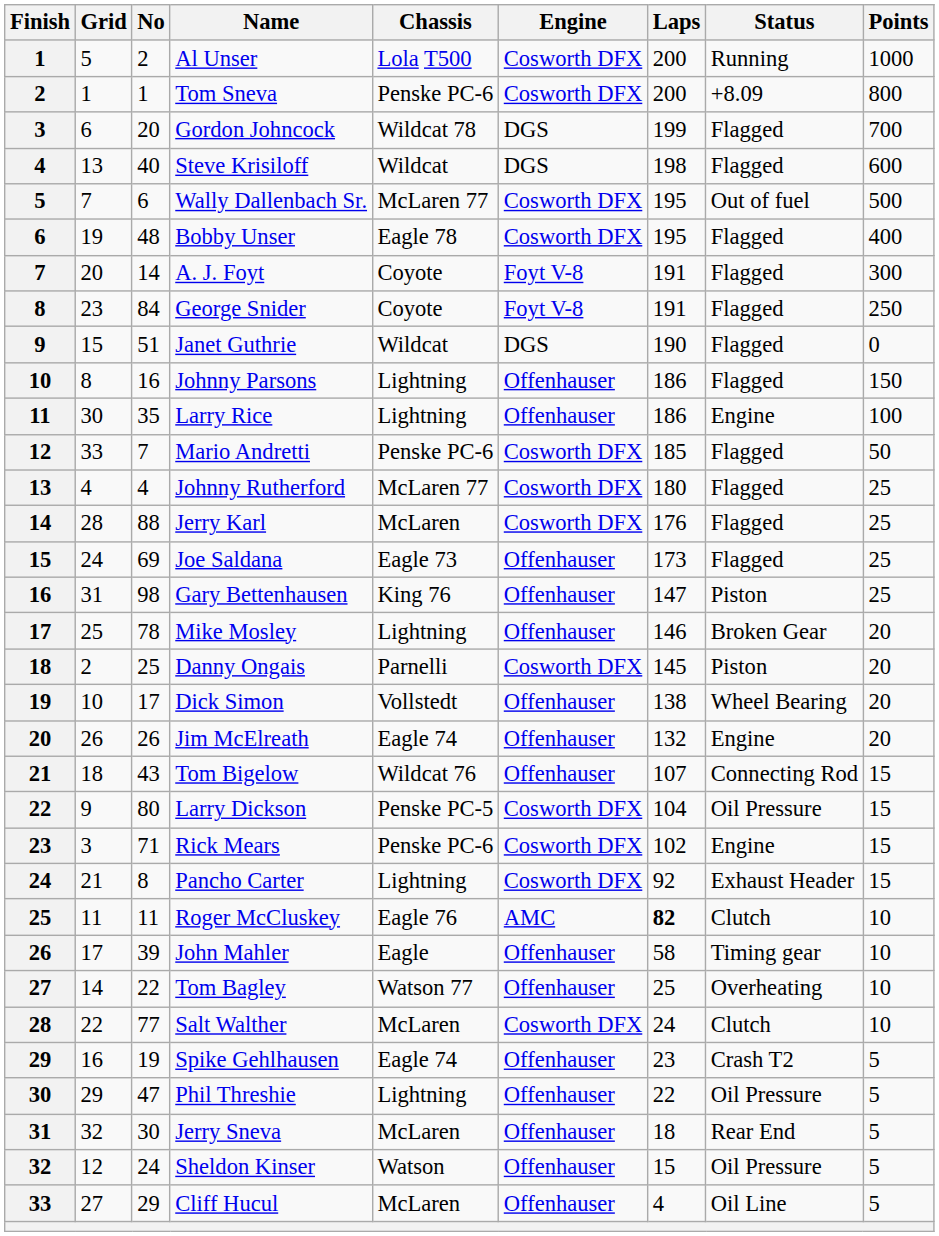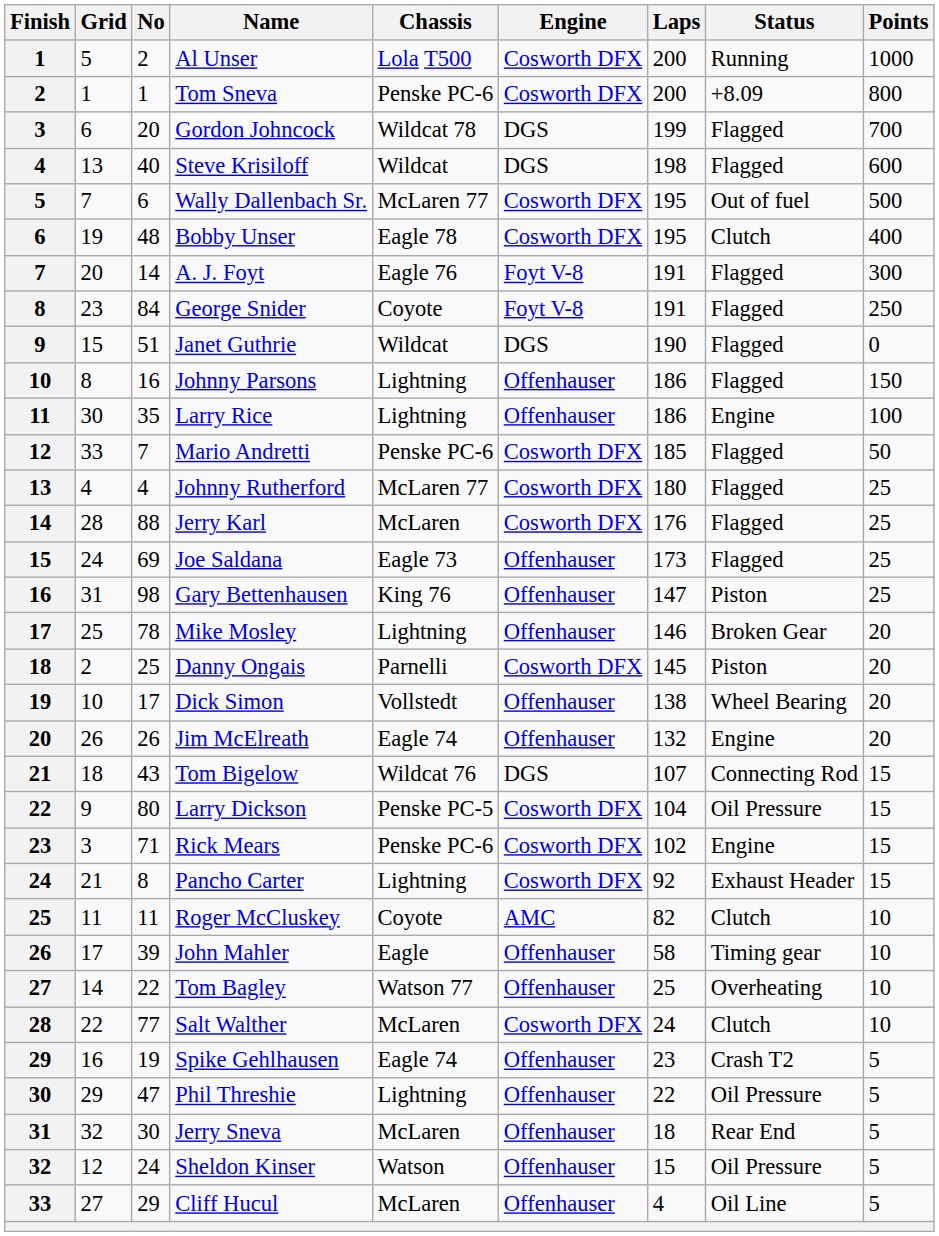 <table class="wikitable">
 <tr>
 <th>Finish</th>
 <th>Grid</th>
 <th>No</th>
 <th>Name</th>
 <th>Chassis</th>
 <th>Engine</th>
 <th>Laps</th>
 <th>Status</th>
 <th>Points</th>
 </tr>
 <tr>
 <th>1</th>
 <td>5</td>
 <td>2</td>
 <td> <a href='#'>Al Unser</a> <strong></strong></td>
 <td><a href='#'>Lola</a> <a href='#'>T500</a></td>
 <td><a href='#'>Cosworth DFX</a></td>
 <td>200</td>
 <td>Running</td>
 <td>1000</td>
 </tr>
 <tr>
 <th>2</th>
 <td>1</td>
 <td>1</td>
 <td> <a href='#'>Tom Sneva</a></td>
 <td>Penske PC-6</td>
 <td><a href='#'>Cosworth DFX</a></td>
 <td>200</td>
 <td>+8.09</td>
 <td>800</td>
 </tr>
 <tr>
 <th>3</th>
 <td>6</td>
 <td>20</td>
 <td> <a href='#'>Gordon Johncock</a> <strong></strong></td>
 <td>Wildcat 78</td>
 <td>DGS</td>
 <td>199</td>
 <td>Flagged</td>
 <td>700</td>
 </tr>
 <tr>
 <th>4</th>
 <td>13</td>
 <td>40</td>
 <td> <a href='#'>Steve Krisiloff</a></td>
 <td>Wildcat</td>
 <td>DGS</td>
 <td>198</td>
 <td>Flagged</td>
 <td>600</td>
 </tr>
 <tr>
 <th>5</th>
 <td>7</td>
 <td>6</td>
 <td> <a href='#'>Wally Dallenbach Sr.</a></td>
 <td>McLaren 77</td>
 <td><a href='#'>Cosworth DFX</a></td>
 <td>195</td>
 <td>Out of fuel</td>
 <td>500</td>
 </tr>
 <tr>
 <th>6</th>
 <td>19</td>
 <td>48</td>
 <td> <a href='#'>Bobby Unser</a> <strong></strong></td>
 <td>Eagle 78</td>
 <td><a href='#'>Cosworth DFX</a></td>
 <td>195</td>
-<td>Flagged</td>
+<td>Clutch</td>
 <td>400</td>
 </tr>
 <tr>
 <th>7</th>
 <td>20</td>
 <td>14</td>
 <td>  <a href='#'>A. J. Foyt</a> <strong></strong></td>
-<td>Coyote</td>
+<td>Eagle 76</td>
 <td><a href='#'>Foyt V-8</a></td>
 <td>191</td>
 <td>Flagged</td>
 <td>300</td>
 </tr>
 <tr>
 <th>8</th>
 <td>23</td>
 <td>84</td>
 <td> <a href='#'>George Snider</a></td>
 <td>Coyote</td>
 <td><a href='#'>Foyt V-8</a></td>
 <td>191</td>
 <td>Flagged</td>
 <td>250</td>
 </tr>
 <tr>
 <th>9</th>
 <td>15</td>
 <td>51</td>
 <td> <a href='#'>Janet Guthrie</a></td>
 <td>Wildcat</td>
 <td>DGS</td>
 <td>190</td>
 <td>Flagged</td>
 <td>0</td>
 </tr>
 <tr>
 <th>10</th>
 <td>8</td>
 <td>16</td>
 <td> <a href='#'>Johnny Parsons</a></td>
 <td>Lightning</td>
 <td><a href='#'>Offenhauser</a></td>
 <td>186</td>
 <td>Flagged</td>
 <td>150</td>
 </tr>
 <tr>
 <th>11</th>
 <td>30</td>
 <td>35</td>
 <td> <a href='#'>Larry Rice</a> <strong></strong></td>
 <td>Lightning</td>
 <td><a href='#'>Offenhauser</a></td>
 <td>186</td>
 <td>Engine</td>
 <td>100</td>
 </tr>
 <tr>
 <th>12</th>
 <td>33</td>
 <td>7</td>
 <td> <a href='#'>Mario Andretti</a> <strong></strong></td>
 <td>Penske PC-6</td>
 <td><a href='#'>Cosworth DFX</a></td>
 <td>185</td>
 <td>Flagged</td>
 <td>50</td>
 </tr>
 <tr>
 <th>13</th>
 <td>4</td>
 <td>4</td>
 <td> <a href='#'>Johnny Rutherford</a> <strong></strong></td>
 <td>McLaren 77</td>
 <td><a href='#'>Cosworth DFX</a></td>
 <td>180</td>
 <td>Flagged</td>
 <td>25</td>
 </tr>
 <tr>
 <th>14</th>
 <td>28</td>
 <td>88</td>
 <td> <a href='#'>Jerry Karl</a></td>
 <td>McLaren</td>
 <td><a href='#'>Cosworth DFX</a></td>
 <td>176</td>
 <td>Flagged</td>
 <td>25</td>
 </tr>
 <tr>
 <th>15</th>
 <td>24</td>
 <td>69</td>
 <td> <a href='#'>Joe Saldana</a> <strong></strong></td>
 <td>Eagle 73</td>
 <td><a href='#'>Offenhauser</a></td>
 <td>173</td>
 <td>Flagged</td>
 <td>25</td>
 </tr>
 <tr>
 <th>16</th>
 <td>31</td>
 <td>98</td>
 <td> <a href='#'>Gary Bettenhausen</a></td>
 <td>King 76</td>
 <td><a href='#'>Offenhauser</a></td>
 <td>147</td>
 <td>Piston</td>
 <td>25</td>
 </tr>
 <tr>
 <th>17</th>
 <td>25</td>
 <td>78</td>
 <td> <a href='#'>Mike Mosley</a></td>
 <td>Lightning</td>
 <td><a href='#'>Offenhauser</a></td>
 <td>146</td>
 <td>Broken Gear</td>
 <td>20</td>
 </tr>
 <tr>
 <th>18</th>
 <td>2</td>
 <td>25</td>
 <td> <a href='#'>Danny Ongais</a></td>
 <td>Parnelli</td>
 <td><a href='#'>Cosworth DFX</a></td>
 <td>145</td>
 <td>Piston</td>
 <td>20</td>
 </tr>
 <tr>
 <th>19</th>
 <td>10</td>
 <td>17</td>
 <td> <a href='#'>Dick Simon</a></td>
 <td>Vollstedt</td>
 <td><a href='#'>Offenhauser</a></td>
 <td>138</td>
 <td>Wheel Bearing</td>
 <td>20</td>
 </tr>
 <tr>
 <th>20</th>
 <td>26</td>
 <td>26</td>
 <td> <a href='#'>Jim McElreath</a></td>
 <td>Eagle 74</td>
 <td><a href='#'>Offenhauser</a></td>
 <td>132</td>
 <td>Engine</td>
 <td>20</td>
 </tr>
 <tr>
 <th>21</th>
 <td>18</td>
 <td>43</td>
 <td> <a href='#'>Tom Bigelow</a></td>
 <td>Wildcat 76</td>
-<td><a href='#'>Offenhauser</a></td>
+<td>DGS</td>
 <td>107</td>
 <td>Connecting Rod</td>
 <td>15</td>
 </tr>
 <tr>
 <th>22</th>
 <td>9</td>
 <td>80</td>
 <td> <a href='#'>Larry Dickson</a></td>
 <td>Penske PC-5</td>
 <td><a href='#'>Cosworth DFX</a></td>
 <td>104</td>
 <td>Oil Pressure</td>
 <td>15</td>
 </tr>
 <tr>
 <th>23</th>
 <td>3</td>
 <td>71</td>
 <td> <a href='#'>Rick Mears</a> <strong></strong></td>
 <td>Penske PC-6</td>
 <td><a href='#'>Cosworth DFX</a></td>
 <td>102</td>
 <td>Engine</td>
 <td>15</td>
 </tr>
 <tr>
 <th>24</th>
 <td>21</td>
 <td>8</td>
 <td> <a href='#'>Pancho Carter</a></td>
 <td>Lightning</td>
 <td><a href='#'>Cosworth DFX</a></td>
 <td>92</td>
 <td>Exhaust Header</td>
 <td>15</td>
 </tr>
 <tr>
 <th>25</th>
 <td>11</td>
 <td>11</td>
 <td> <a href='#'>Roger McCluskey</a></td>
-<td>Eagle 76</td>
+<td>Coyote</td>
 <td><a href='#'>AMC</a></td>
-<td><strong>82</strong></td>
+<td>82</td>
 <td>Clutch</td>
 <td>10</td>
 </tr>
 <tr>
 <th>26</th>
 <td>17</td>
 <td>39</td>
 <td> <a href='#'>John Mahler</a></td>
 <td>Eagle</td>
 <td><a href='#'>Offenhauser</a></td>
 <td>58</td>
 <td>Timing gear</td>
 <td>10</td>
 </tr>
 <tr>
 <th>27</th>
 <td>14</td>
 <td>22</td>
 <td> <a href='#'>Tom Bagley</a> <strong></strong></td>
 <td>Watson 77</td>
 <td><a href='#'>Offenhauser</a></td>
 <td>25</td>
 <td>Overheating</td>
 <td>10</td>
 </tr>
 <tr>
 <th>28</th>
 <td>22</td>
 <td>77</td>
 <td> <a href='#'>Salt Walther</a></td>
 <td>McLaren</td>
 <td><a href='#'>Cosworth DFX</a></td>
 <td>24</td>
 <td>Clutch</td>
 <td>10</td>
 </tr>
 <tr>
 <th>29</th>
 <td>16</td>
 <td>19</td>
 <td> <a href='#'>Spike Gehlhausen</a></td>
 <td>Eagle 74</td>
 <td><a href='#'>Offenhauser</a></td>
 <td>23</td>
 <td>Crash T2</td>
 <td>5</td>
 </tr>
 <tr>
 <th>30</th>
 <td>29</td>
 <td>47</td>
 <td> <a href='#'>Phil Threshie</a> <strong></strong></td>
 <td>Lightning</td>
 <td><a href='#'>Offenhauser</a></td>
 <td>22</td>
 <td>Oil Pressure</td>
 <td>5</td>
 </tr>
 <tr>
 <th>31</th>
 <td>32</td>
 <td>30</td>
 <td> <a href='#'>Jerry Sneva</a></td>
 <td>McLaren</td>
 <td><a href='#'>Offenhauser</a></td>
 <td>18</td>
 <td>Rear End</td>
 <td>5</td>
 </tr>
 <tr>
 <th>32</th>
 <td>12</td>
 <td>24</td>
 <td> <a href='#'>Sheldon Kinser</a></td>
 <td>Watson</td>
 <td><a href='#'>Offenhauser</a></td>
 <td>15</td>
 <td>Oil Pressure</td>
 <td>5</td>
 </tr>
 <tr>
 <th>33</th>
 <td>27</td>
 <td>29</td>
 <td> <a href='#'>Cliff Hucul</a></td>
 <td>McLaren</td>
 <td><a href='#'>Offenhauser</a></td>
 <td>4</td>
 <td>Oil Line</td>
 <td>5</td>
 </tr>
 <tr>
 <th colspan=10></th>
 </tr>
 </table>
